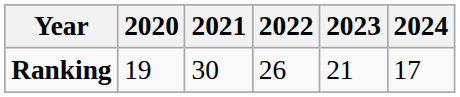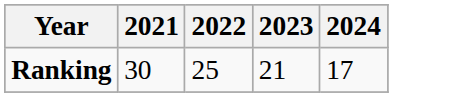 <table class="wikitable">
 <tr>
 <th>Year</th>
-<th>2020</th>
 <th>2021</th>
 <th>2022</th>
 <th>2023</th>
 <th>2024</th>
 </tr>
 <tr>
 <td><strong>Ranking</strong></td>
-<td>19</td>
 <td>30</td>
-<td>26</td>
+<td>25</td>
 <td>21</td>
 <td>17</td>
 </tr>
 </table>
